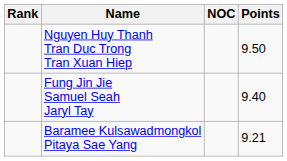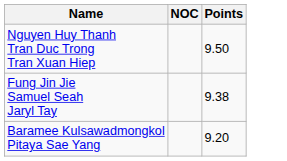 <table class="wikitable sortable">
 <tr>
-<th>Rank</th>
 <th>Name</th>
 <th>NOC</th>
 <th>Points</th>
 </tr>
 <tr>
-<td></td>
 <td><a href='#'>Nguyen Huy Thanh</a> <br> <a href='#'>Tran Duc Trong</a><br> <a href='#'>Tran Xuan Hiep</a></td>
 <td></td>
 <td>9.50</td>
 </tr>
 <tr>
-<td></td>
 <td><a href='#'>Fung Jin Jie</a> <br> <a href='#'>Samuel Seah</a> <br> <a href='#'>Jaryl Tay</a></td>
 <td></td>
-<td>9.40</td>
+<td>9.38</td>
 </tr>
 <tr>
-<td></td>
 <td><a href='#'>Baramee Kulsawadmongkol</a> <br> <a href='#'>Pitaya Sae Yang</a></td>
 <td></td>
-<td>9.21</td>
+<td>9.20</td>
 </tr>
 </table>
